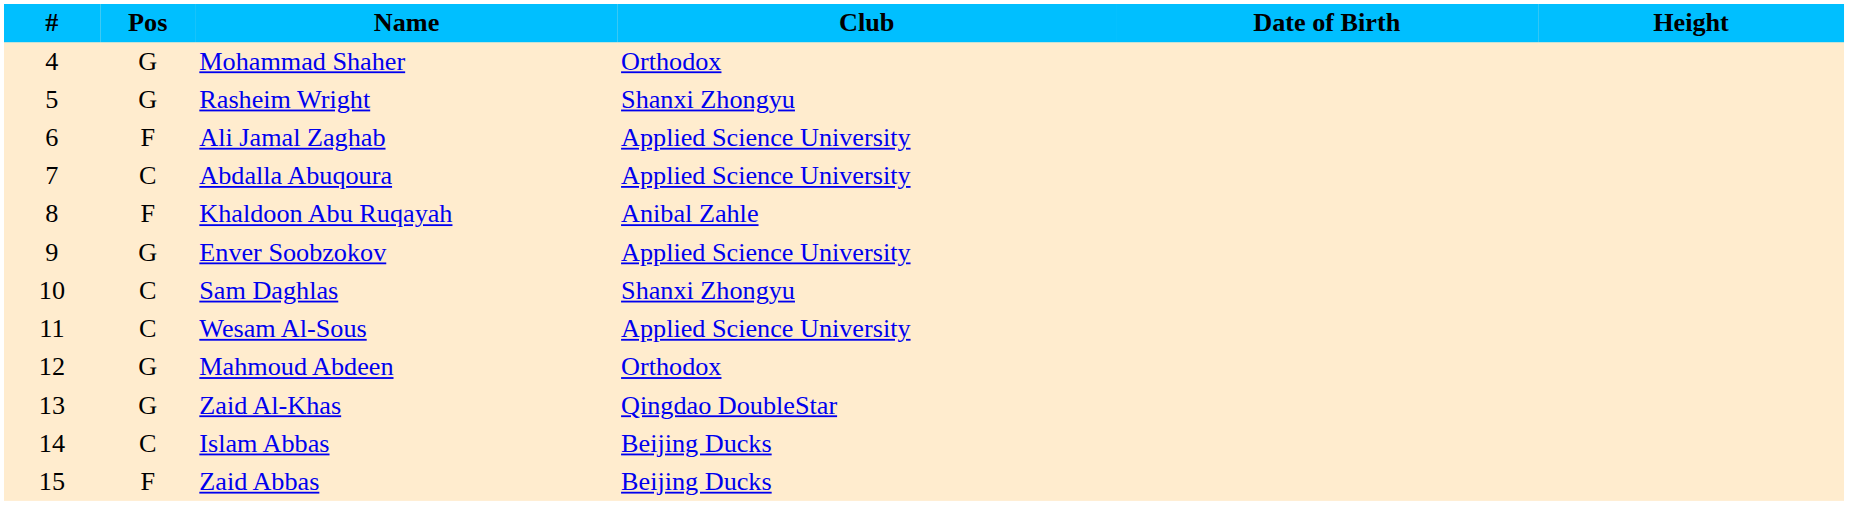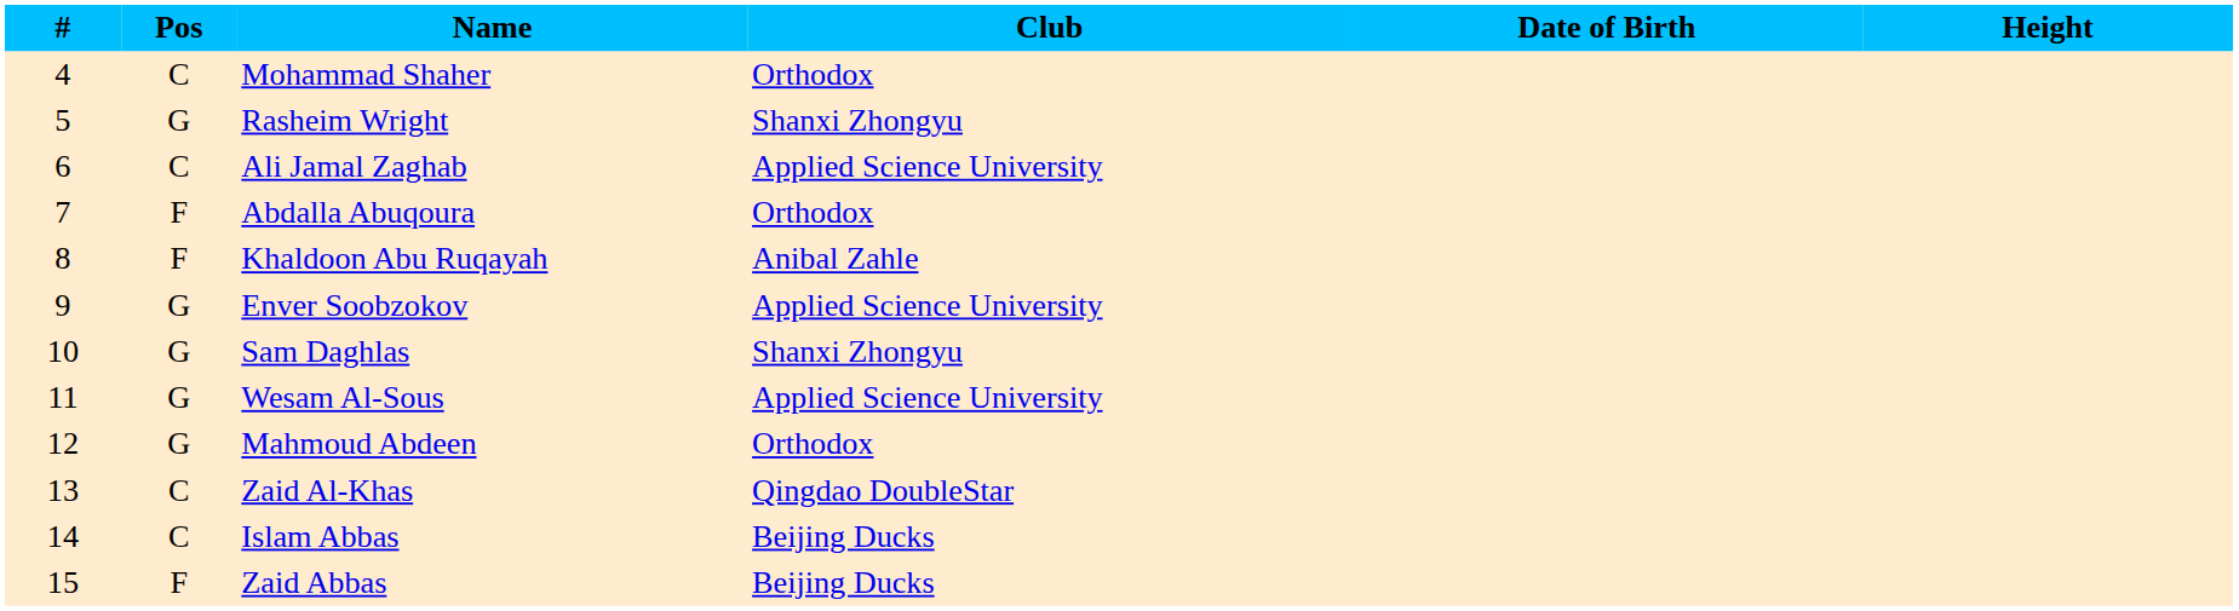 <table border=0 cellpadding=2 cellspacing=0  |- bgcolor=#FFECCE style="text-align:center; font-size:90%;" width=80%>
 <tr bgcolor=#00BFFF>
 <th width=5%>#</th>
 <th width=5%>Pos</th>
 <th width=22%>Name</th>
 <th width=26%>Club</th>
 <th width=22%>Date of Birth</th>
 <th width=16%>Height</th>
 </tr>
 <tr>
 <td>4</td>
-<td>G</td>
+<td>C</td>
 <td align=left><a href='#'>Mohammad Shaher</a></td>
 <td align=left> <a href='#'>Orthodox</a></td>
 <td align=left></td>
 <td></td>
 </tr>
 <tr>
 <td>5</td>
 <td>G</td>
 <td align=left><a href='#'>Rasheim Wright</a></td>
 <td align=left> <a href='#'>Shanxi Zhongyu</a></td>
 <td align=left></td>
 <td></td>
 </tr>
 <tr>
 <td>6</td>
-<td>F</td>
+<td>C</td>
 <td align=left><a href='#'>Ali Jamal Zaghab</a></td>
 <td align=left> <a href='#'>Applied Science University</a></td>
 <td align=left></td>
 <td></td>
 </tr>
 <tr>
 <td>7</td>
-<td>C</td>
+<td>F</td>
 <td align=left><a href='#'>Abdalla Abuqoura</a></td>
-<td align=left> <a href='#'>Applied Science University</a></td>
+<td align=left> <a href='#'>Orthodox</a></td>
 <td align=left></td>
 <td></td>
 </tr>
 <tr>
 <td>8</td>
 <td>F</td>
 <td align=left><a href='#'>Khaldoon Abu Ruqayah</a></td>
 <td align=left> <a href='#'>Anibal Zahle</a></td>
 <td align=left></td>
 <td></td>
 </tr>
 <tr>
 <td>9</td>
 <td>G</td>
 <td align=left><a href='#'>Enver Soobzokov</a></td>
 <td align=left> <a href='#'>Applied Science University</a></td>
 <td align=left></td>
 <td></td>
 </tr>
 <tr>
 <td>10</td>
-<td>C</td>
+<td>G</td>
 <td align=left><a href='#'>Sam Daghlas</a></td>
 <td align=left> <a href='#'>Shanxi Zhongyu</a></td>
 <td align=left></td>
 <td></td>
 </tr>
 <tr>
 <td>11</td>
-<td>C</td>
+<td>G</td>
 <td align=left><a href='#'>Wesam Al-Sous</a></td>
 <td align=left> <a href='#'>Applied Science University</a></td>
 <td align=left></td>
 <td></td>
 </tr>
 <tr>
 <td>12</td>
 <td>G</td>
 <td align=left><a href='#'>Mahmoud Abdeen</a></td>
 <td align=left> <a href='#'>Orthodox</a></td>
 <td align=left></td>
 <td></td>
 </tr>
 <tr>
 <td>13</td>
-<td>G</td>
+<td>C</td>
 <td align=left><a href='#'>Zaid Al-Khas</a></td>
 <td align=left> <a href='#'>Qingdao DoubleStar</a></td>
 <td align=left></td>
 <td></td>
 </tr>
 <tr>
 <td>14</td>
 <td>C</td>
 <td align=left><a href='#'>Islam Abbas</a></td>
 <td align=left> <a href='#'>Beijing Ducks</a></td>
 <td align=left></td>
 <td></td>
 </tr>
 <tr>
 <td>15</td>
 <td>F</td>
 <td align=left><a href='#'>Zaid Abbas</a></td>
 <td align=left> <a href='#'>Beijing Ducks</a></td>
 <td align=left></td>
 <td></td>
 </tr>
 </table>
